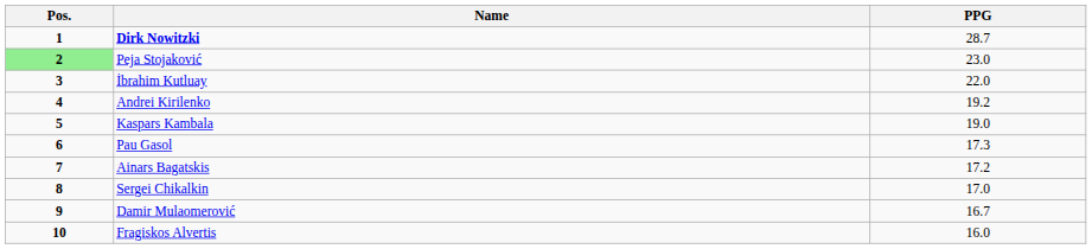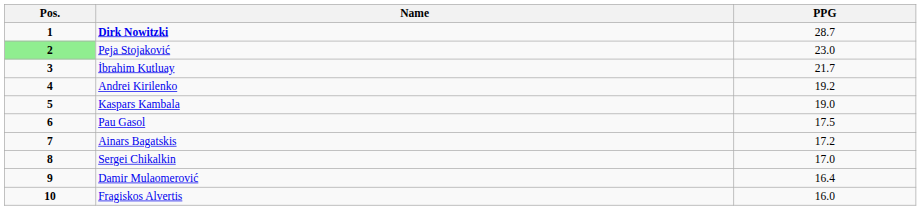 <table class=wikitable width="80%">
 <tr>
 <th width="10%">Pos.</th>
 <th width="70%">Name</th>
 <th width="20%">PPG</th>
 </tr>
 <tr>
 <td align=center><strong>1</strong></td>
 <td> <strong><a href='#'>Dirk Nowitzki</a></strong></td>
 <td align=center>28.7</td>
 </tr>
 <tr>
 <td align=center style="background: lightgreen;"><strong>2</strong></td>
 <td> <a href='#'>Peja Stojaković</a></td>
 <td align=center>23.0</td>
 </tr>
 <tr>
 <td align=center><strong>3</strong></td>
 <td> <a href='#'>İbrahim Kutluay</a></td>
-<td align=center>22.0</td>
+<td align=center>21.7</td>
 </tr>
 <tr>
 <td align=center><strong>4</strong></td>
 <td> <a href='#'>Andrei Kirilenko</a></td>
 <td align=center>19.2</td>
 </tr>
 <tr>
 <td align=center><strong>5</strong></td>
 <td> <a href='#'>Kaspars Kambala</a></td>
 <td align=center>19.0</td>
 </tr>
 <tr>
 <td align=center><strong>6</strong></td>
 <td> <a href='#'>Pau Gasol</a></td>
-<td align=center>17.3</td>
+<td align=center>17.5</td>
 </tr>
 <tr>
 <td align=center><strong>7</strong></td>
 <td> <a href='#'>Ainars Bagatskis</a></td>
 <td align=center>17.2</td>
 </tr>
 <tr>
 <td align=center><strong>8</strong></td>
 <td> <a href='#'>Sergei Chikalkin</a></td>
 <td align=center>17.0</td>
 </tr>
 <tr>
 <td align=center><strong>9</strong></td>
 <td> <a href='#'>Damir Mulaomerović</a></td>
-<td align=center>16.7</td>
+<td align=center>16.4</td>
 </tr>
 <tr>
 <td align=center><strong>10</strong></td>
 <td> <a href='#'>Fragiskos Alvertis</a></td>
 <td align=center>16.0</td>
 </tr>
 </table>
